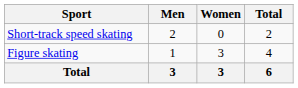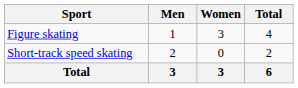 <table class="wikitable sortable" style="text-align:center;">
 <tr>
 <th width=180>Sport</th>
 <th width=55>Men</th>
 <th width=55>Women</th>
 <th width=55>Total</th>
 </tr>
 <tr>
+<td align=left><a href='#'>Figure skating</a></td>
+<td>1</td>
+<td>3</td>
+<td>4</td>
+</tr>
+<tr>
 <td align=left><a href='#'>Short-track speed skating</a></td>
 <td>2</td>
 <td>0</td>
 <td>2</td>
-</tr>
-<tr>
-<td align=left><a href='#'>Figure skating</a></td>
-<td>1</td>
-<td>3</td>
-<td>4</td>
 </tr>
 <tr>
 <th>Total</th>
 <th>3</th>
 <th>3</th>
 <th>6</th>
 </tr>
 </table>
